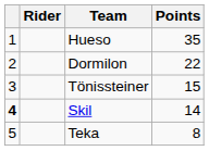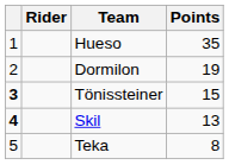 <table class="wikitable">
 <tr>
 <th></th>
 <th>Rider</th>
 <th>Team</th>
 <th>Points</th>
 </tr>
 <tr>
 <td>1</td>
 <td></td>
 <td>Hueso</td>
 <td align=right>35</td>
 </tr>
 <tr>
 <td>2</td>
 <td></td>
 <td>Dormilon</td>
-<td align=right>22</td>
+<td align=right>19</td>
 </tr>
 <tr>
-<td>3</td>
+<td><strong>3</strong></td>
 <td></td>
 <td>Tönissteiner</td>
 <td align=right>15</td>
 </tr>
 <tr>
 <td><strong>4</strong></td>
 <td></td>
 <td><a href='#'>Skil</a></td>
-<td align=right>14</td>
+<td align=right>13</td>
 </tr>
 <tr>
 <td>5</td>
 <td></td>
 <td>Teka</td>
 <td align=right>8</td>
 </tr>
 </table>
